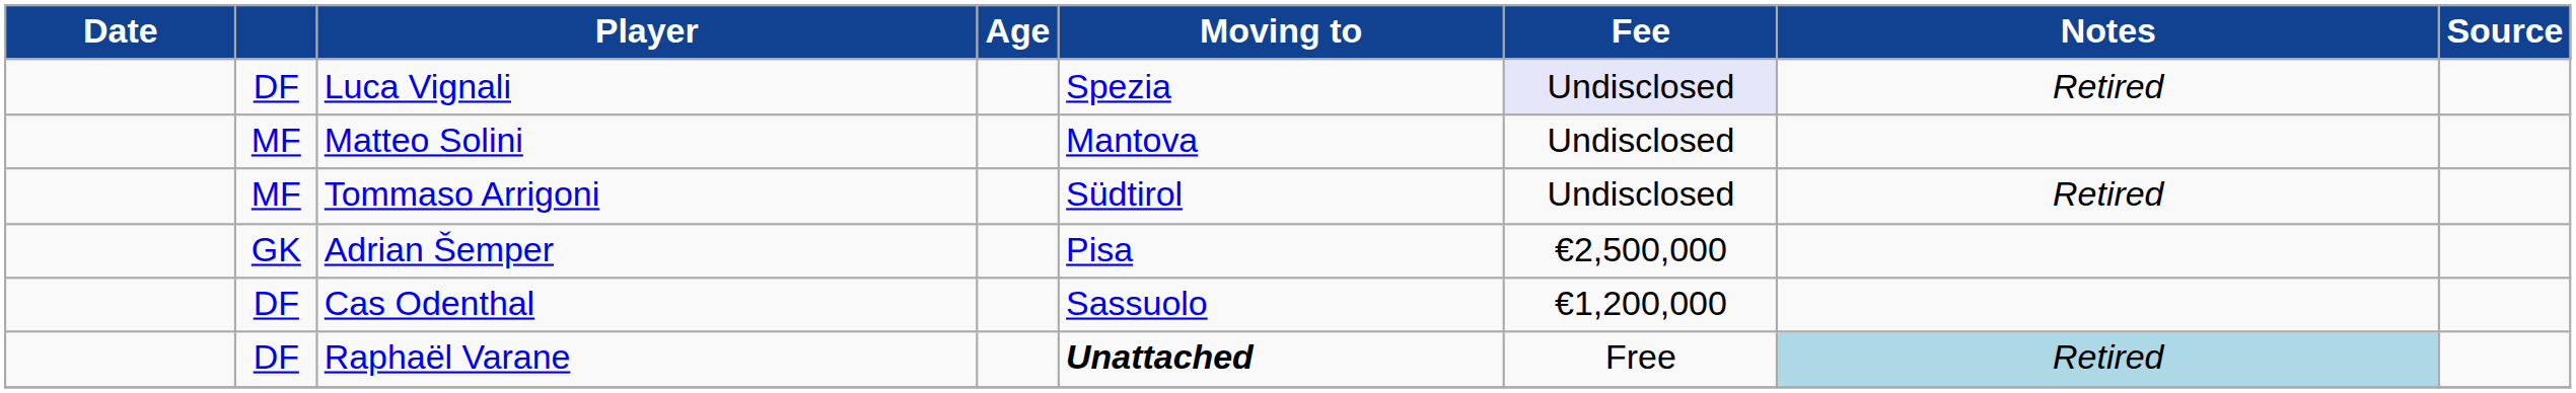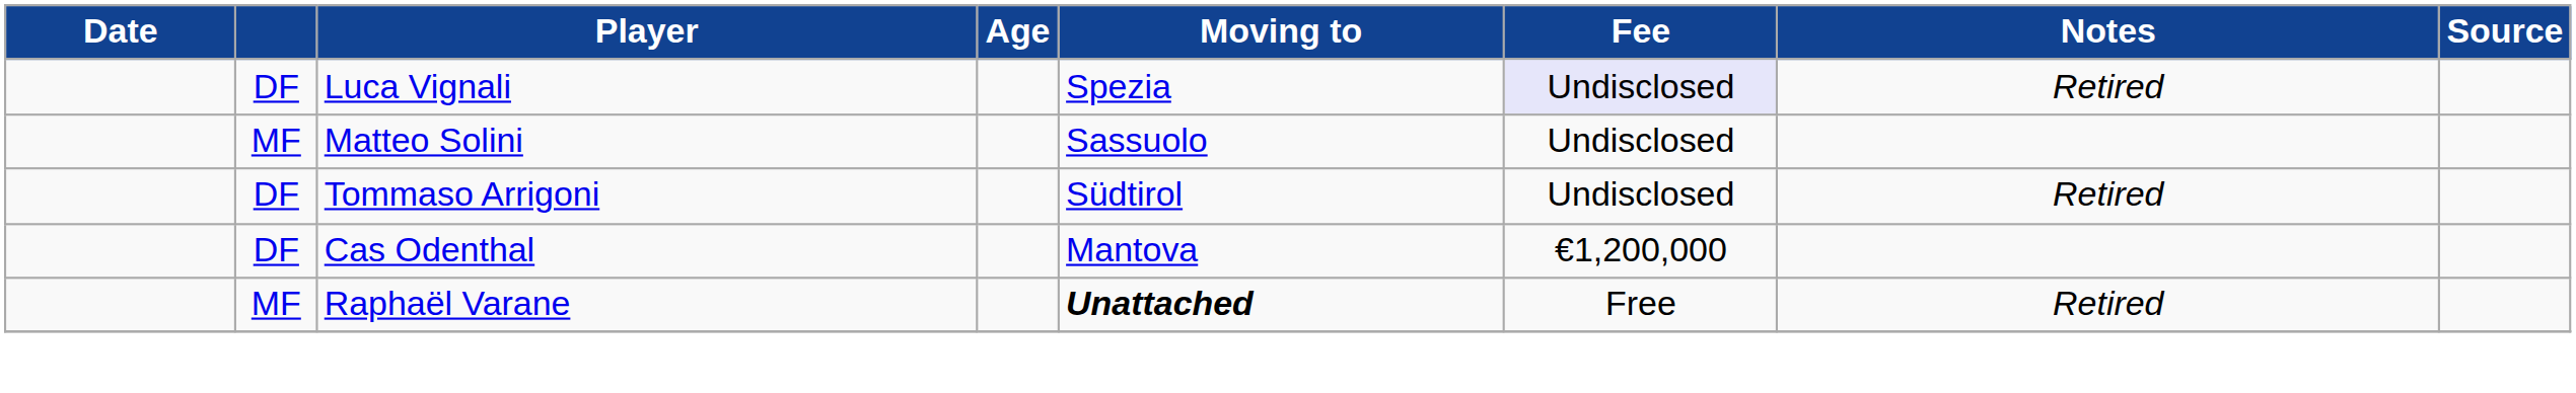 <table class="wikitable">
 <tr>
 <th style="background:#114291; color:#FFFFFF; width:100px">Date</th>
 <th style="background:#114291; color:#FFFFFF; width:30px"></th>
 <th style="background:#114291; color:#FFFFFF; width:300px">Player</th>
 <th style="background:#114291; color:#FFFFFF; width:20px">Age</th>
 <th style="background:#114291; color:#FFFFFF; width:200px">Moving to</th>
 <th style="background:#114291; color:#FFFFFF; width:120px">Fee</th>
 <th style="background:#114291; color:#FFFFFF; width:300px" class="unsortable">Notes</th>
 <th style="background:#114291; color:#FFFFFF; width:35px">Source</th>
 </tr>
 <tr>
 <td></td>
 <td align=center><a href='#'>DF</a></td>
 <td> <a href='#'>Luca Vignali</a></td>
 <td align=center></td>
 <td> <a href='#'>Spezia</a></td>
 <td align=center style="background: lavender;">Undisclosed</td>
 <td align=center><em>Retired</em></td>
 <td></td>
 </tr>
 <tr>
 <td></td>
 <td align=center><a href='#'>MF</a></td>
 <td> <a href='#'>Matteo Solini</a></td>
 <td align=center></td>
-<td> <a href='#'>Mantova</a></td>
+<td> <a href='#'>Sassuolo</a></td>
 <td align=center>Undisclosed</td>
 <td align=center></td>
 <td></td>
 </tr>
 <tr>
 <td></td>
-<td align=center><a href='#'>MF</a></td>
+<td align=center><a href='#'>DF</a></td>
 <td> <a href='#'>Tommaso Arrigoni</a></td>
 <td align=center></td>
 <td> <a href='#'>Südtirol</a></td>
 <td align=center>Undisclosed</td>
 <td align=center><em>Retired</em></td>
 <td></td>
 </tr>
 <tr>
 <td></td>
-<td align=center><a href='#'>GK</a></td>
-<td> <a href='#'>Adrian Šemper</a></td>
-<td align=center></td>
-<td> <a href='#'>Pisa</a></td>
-<td align=center>€2,500,000</td>
-<td align=center></td>
-<td></td>
-</tr>
-<tr>
-<td></td>
 <td align=center><a href='#'>DF</a></td>
 <td> <a href='#'>Cas Odenthal</a></td>
 <td align=center></td>
-<td> <a href='#'>Sassuolo</a></td>
+<td> <a href='#'>Mantova</a></td>
 <td align=center>€1,200,000</td>
 <td align=center></td>
 <td></td>
 </tr>
 <tr>
 <td></td>
-<td align=center><a href='#'>DF</a></td>
+<td align=center><a href='#'>MF</a></td>
 <td> <a href='#'>Raphaël Varane</a></td>
 <td align=center></td>
 <td><strong><em>Unattached</em></strong></td>
 <td align=center>Free</td>
-<td align=center style="background: lightblue;"><em>Retired</em></td>
+<td align=center><em>Retired</em></td>
 <td></td>
 </tr>
 <tr>
 </tr>
 </table>
